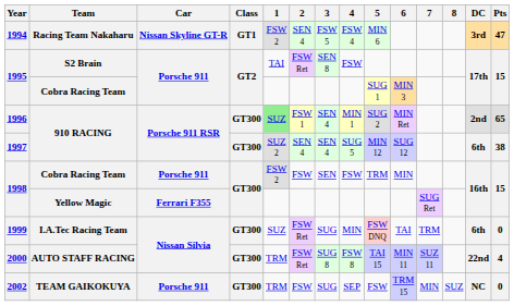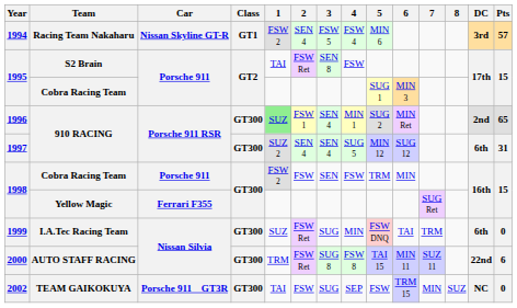 <table class="wikitable" style="text-align:center; font-size:90%">
 <tr>
 <th>Year</th>
 <th>Team</th>
 <th>Car</th>
 <th>Class</th>
 <th>1</th>
 <th>2</th>
 <th>3</th>
 <th>4</th>
 <th>5</th>
 <th>6</th>
 <th>7</th>
 <th>8</th>
 <th>DC</th>
 <th>Pts</th>
 </tr>
 <tr>
 <th><a href='#'>1994</a></th>
 <th>Racing Team Nakaharu</th>
 <th><a href='#'>Nissan Skyline GT-R</a></th>
 <th>GT1</th>
 <td bgcolor="#DFDFDF"><a href='#'>FSW</a><br><small>2</small></td>
 <td bgcolor="#DFFFDF"><a href='#'>SEN</a><br><small>4</small></td>
 <td bgcolor="#DFFFDF"><a href='#'>FSW</a><br><small>5</small></td>
 <td bgcolor="#DFFFDF"><a href='#'>FSW</a><br><small>4</small></td>
 <td bgcolor="#DFFFDF"><a href='#'>MIN</a><br><small>6</small></td>
 <td></td>
 <td></td>
 <td></td>
 <td bgcolor="#FFDF9F"><strong>3rd</strong></td>
-<td bgcolor="#FFDF9F"><strong>47</strong></td>
+<td bgcolor="#FFDF9F"><strong>57</strong></td>
 </tr>
 <tr>
 <th rowspan="2"><a href='#'>1995</a></th>
 <th>S2 Brain</th>
 <th rowspan="2"><a href='#'>Porsche 911</a></th>
 <th rowspan="2">GT2</th>
 <td><a href='#'>TAI</a></td>
 <td bgcolor="#EFCFFF"><a href='#'>FSW</a><br><small>Ret</small></td>
 <td bgcolor="#DFFFDF"><a href='#'>SEN</a><br><small>8</small></td>
 <td><a href='#'>FSW</a></td>
 <td></td>
 <td></td>
 <td></td>
 <td></td>
 <th rowspan="2">17th</th>
 <th rowspan="2">15</th>
 </tr>
 <tr>
 <th>Cobra Racing Team</th>
 <td></td>
 <td></td>
 <td></td>
 <td></td>
 <td bgcolor="#FFFFBF"><a href='#'>SUG</a><br><small>1</small></td>
 <td bgcolor="#FFDF9F"><a href='#'>MIN</a><br><small>3</small></td>
 <td></td>
 <td></td>
 </tr>
 <tr>
 <th><a href='#'>1996</a></th>
 <th rowspan="2">910 RACING</th>
 <th rowspan="2"><a href='#'>Porsche 911 RSR</a></th>
 <th>GT300</th>
 <td style="background: lightgreen;"><a href='#'>SUZ</a></td>
 <td bgcolor="#FFFFBF"><a href='#'>FSW</a><br><small>1</small></td>
 <td bgcolor="#DFFFDF"><a href='#'>SEN</a><br><small>4</small></td>
 <td bgcolor="#FFFFBF"><a href='#'>MIN</a><br><small>1</small></td>
 <td bgcolor="#DFDFDF"><a href='#'>SUG</a><br><small>2</small></td>
 <td bgcolor="#EFCFFF"><a href='#'>MIN</a><br><small>Ret</small></td>
 <td></td>
 <td></td>
 <td bgcolor="#DFDFDF"><strong>2nd</strong></td>
 <td bgcolor="#DFDFDF"><strong>65</strong></td>
 </tr>
 <tr>
 <th><a href='#'>1997</a></th>
 <th>GT300</th>
 <td bgcolor="#DFDFDF"><a href='#'>SUZ</a><br><small>2</small></td>
 <td bgcolor="#DFFFDF"><a href='#'>SEN</a><br><small>4</small></td>
 <td bgcolor="#DFFFDF"><a href='#'>SEN</a><br><small>4</small></td>
 <td bgcolor="#DFFFDF"><a href='#'>SUG</a><br><small>5</small></td>
 <td bgcolor="#CFCFFF"><a href='#'>MIN</a><br><small>12</small></td>
 <td bgcolor="#CFCFFF"><a href='#'>SUG</a><br><small>12</small></td>
 <td></td>
 <td></td>
 <th>6th</th>
-<th>38</th>
+<th>31</th>
 </tr>
 <tr>
 <th rowspan="2"><a href='#'>1998</a></th>
 <th>Cobra Racing Team</th>
 <th><a href='#'>Porsche 911</a></th>
 <th rowspan="2">GT300</th>
 <td bgcolor="#DFDFDF"><a href='#'>FSW</a><br><small>2</small></td>
 <td><a href='#'>FSW</a></td>
 <td><a href='#'>SEN</a></td>
 <td><a href='#'>FSW</a></td>
 <td><a href='#'>TRM</a></td>
 <td><a href='#'>MIN</a></td>
 <td></td>
 <td></td>
 <th rowspan="2">16th</th>
 <th rowspan="2">15</th>
 </tr>
 <tr>
 <th>Yellow Magic</th>
 <th><a href='#'>Ferrari F355</a></th>
 <td></td>
 <td></td>
 <td></td>
 <td></td>
 <td></td>
 <td></td>
 <td bgcolor="#EFCFFF"><a href='#'>SUG</a><br><small>Ret</small></td>
 <td></td>
 </tr>
 <tr>
 <th><a href='#'>1999</a></th>
 <th>I.A.Tec Racing Team</th>
 <th rowspan="2"><a href='#'>Nissan Silvia</a></th>
 <th>GT300</th>
 <td><a href='#'>SUZ</a></td>
 <td bgcolor="#EFCFFF"><a href='#'>FSW</a><br><small>Ret</small></td>
 <td><a href='#'>SUG</a></td>
 <td><a href='#'>MIN</a></td>
 <td bgcolor="#FFCFCF"><a href='#'>FSW</a><br><small>DNQ</small></td>
 <td><a href='#'>TAI</a></td>
 <td><a href='#'>TRM</a></td>
 <td></td>
 <th>6th</th>
 <th>0</th>
 </tr>
 <tr>
 <th><a href='#'>2000</a></th>
 <th>AUTO STAFF RACING</th>
 <th>GT300</th>
 <td><a href='#'>TRM</a></td>
 <td bgcolor="#EFCFFF"><a href='#'>FSW</a><br><small>Ret</small></td>
 <td bgcolor="#DFFFDF"><a href='#'>SUG</a><br><small>8</small></td>
 <td bgcolor="#DFFFDF"><a href='#'>FSW</a><br><small>8</small></td>
 <td bgcolor="#CFCFFF"><a href='#'>TAI</a><br><small>15</small></td>
 <td bgcolor="#CFCFFF"><a href='#'>MIN</a><br><small>11</small></td>
 <td bgcolor="#CFCFFF"><a href='#'>SUZ</a><br><small>11</small></td>
 <td></td>
 <th>22nd</th>
-<th>4</th>
+<th>6</th>
 </tr>
 <tr>
 <th><a href='#'>2002</a></th>
 <th>TEAM GAIKOKUYA</th>
-<th><a href='#'>Porsche 911</a></th>
+<th><a href='#'>Porsche 911　GT3R</a></th>
 <th>GT300</th>
-<td><a href='#'>TRM</a></td>
+<td><a href='#'>TAI</a></td>
 <td><a href='#'>FSW</a></td>
 <td><a href='#'>SUG</a></td>
 <td><a href='#'>SEP</a></td>
 <td><a href='#'>FSW</a></td>
 <td bgcolor="#CFCFFF"><a href='#'>TRM</a><br><small>15</small></td>
 <td><a href='#'>MIN</a></td>
 <td><a href='#'>SUZ</a></td>
 <th>NC</th>
 <th>0</th>
 </tr>
 </table>
